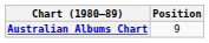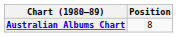 <table class="wikitable sortable plainrowheaders" style="text-align:left;">
 <tr>
 <th>Chart (1980–89)</th>
 <th>Position</th>
 </tr>
 <tr>
 <th scope="row"><a href='#'>Australian Albums Chart</a></th>
-<td align="center">9</td>
+<td align="center">8</td>
 </tr>
 </table>
